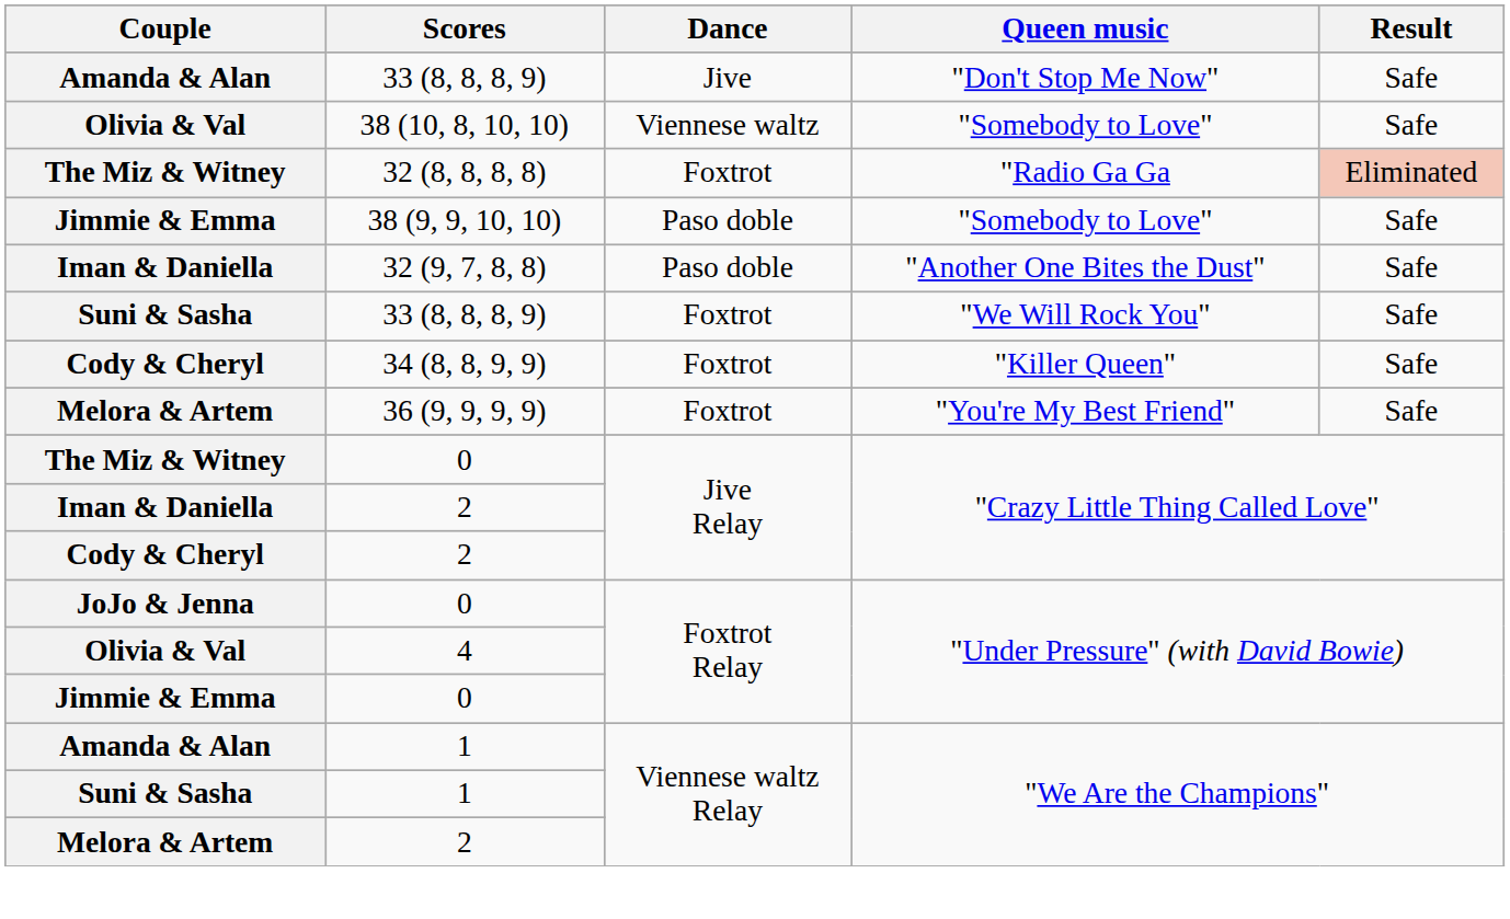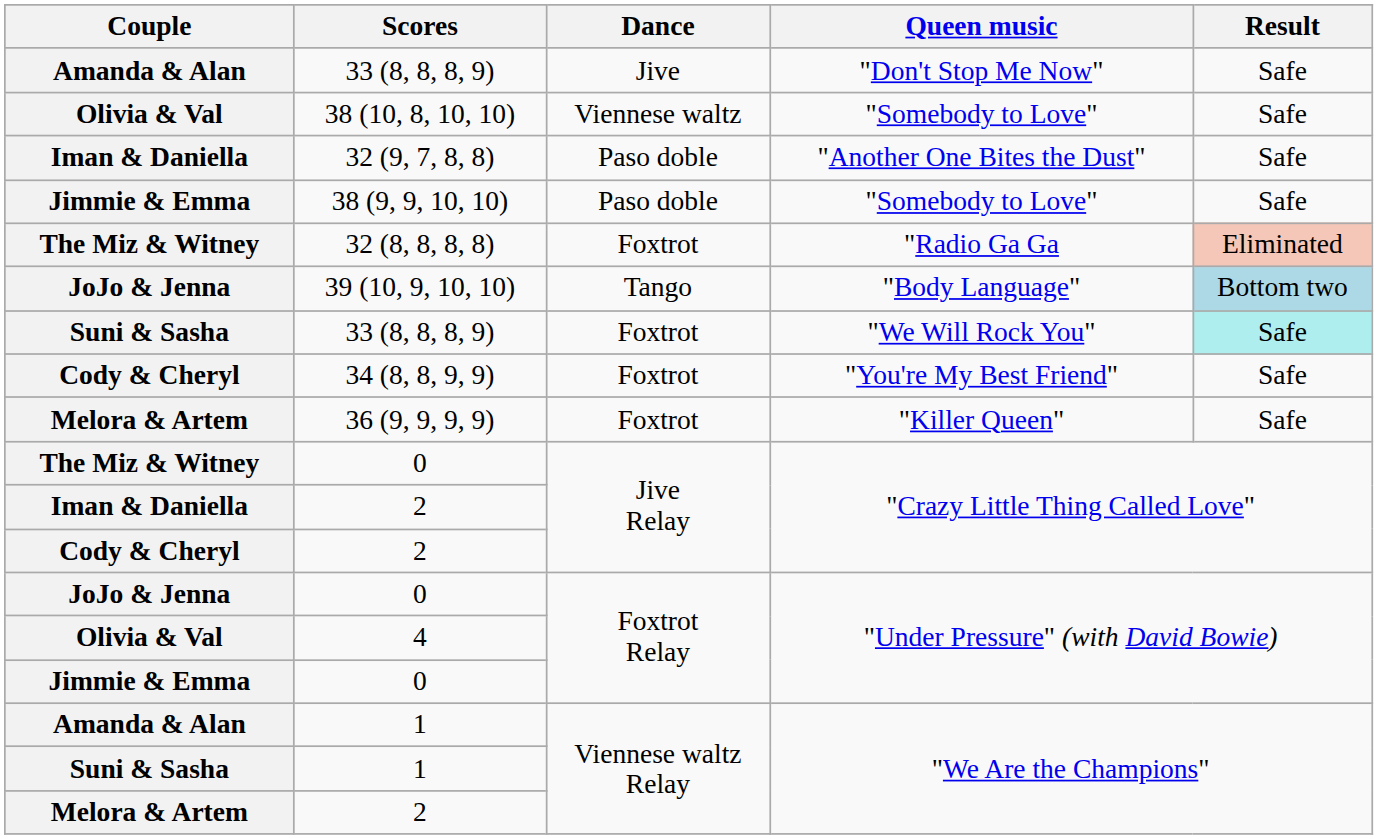 <table class="wikitable sortable" style="text-align:center; width: 90%">
 <tr>
 <th scope="col">Couple</th>
 <th scope="col">Scores</th>
 <th scope="col" class="unsortable">Dance</th>
 <th scope="col" class="unsortable"><a href='#'>Queen music</a></th>
 <th scope="col" class="unsortable">Result</th>
 </tr>
 <tr>
 <th scope="row">Amanda & Alan</th>
 <td>33 (8, 8, 8, 9)</td>
 <td>Jive</td>
 <td>"<a href='#'>Don't Stop Me Now</a>"</td>
 <td>Safe</td>
 </tr>
 <tr>
 <th scope="row">Olivia & Val</th>
 <td>38 (10, 8, 10, 10)</td>
 <td>Viennese waltz</td>
 <td>"<a href='#'>Somebody to Love</a>"</td>
 <td>Safe</td>
 </tr>
 <tr>
-<th scope="row">The Miz & Witney</th>
-<td>32 (8, 8, 8, 8)</td>
-<td>Foxtrot</td>
-<td>"<a href='#'>Radio Ga Ga</a></td>
-<td bgcolor=f4c7b8>Eliminated</td>
+<th scope="row">Iman & Daniella</th>
+<td>32 (9, 7, 8, 8)</td>
+<td>Paso doble</td>
+<td>"<a href='#'>Another One Bites the Dust</a>"</td>
+<td>Safe</td>
 </tr>
 <tr>
 <th scope="row">Jimmie & Emma</th>
 <td>38 (9, 9, 10, 10)</td>
 <td>Paso doble</td>
 <td>"<a href='#'>Somebody to Love</a>"</td>
 <td>Safe</td>
 </tr>
 <tr>
-<th scope="row">Iman & Daniella</th>
-<td>32 (9, 7, 8, 8)</td>
-<td>Paso doble</td>
-<td>"<a href='#'>Another One Bites the Dust</a>"</td>
-<td>Safe</td>
+<th scope="row">The Miz & Witney</th>
+<td>32 (8, 8, 8, 8)</td>
+<td>Foxtrot</td>
+<td>"<a href='#'>Radio Ga Ga</a></td>
+<td bgcolor=f4c7b8>Eliminated</td>
+</tr>
+<tr>
+<th scope="row">JoJo & Jenna</th>
+<td>39 (10, 9, 10, 10)</td>
+<td>Tango</td>
+<td>"<a href='#'>Body Language</a>"</td>
+<td bgcolor=lightblue>Bottom two</td>
 </tr>
 <tr>
 <th scope="row">Suni & Sasha</th>
 <td>33 (8, 8, 8, 9)</td>
 <td>Foxtrot</td>
 <td>"<a href='#'>We Will Rock You</a>"</td>
-<td>Safe</td>
+<td style="background: paleturquoise;">Safe</td>
 </tr>
 <tr>
 <th scope="row">Cody & Cheryl</th>
 <td>34 (8, 8, 9, 9)</td>
 <td>Foxtrot</td>
-<td>"<a href='#'>Killer Queen</a>"</td>
+<td>"<a href='#'>You're My Best Friend</a>"</td>
 <td>Safe</td>
 </tr>
 <tr>
 <th scope="row">Melora & Artem</th>
 <td>36 (9, 9, 9, 9)</td>
 <td>Foxtrot</td>
-<td>"<a href='#'>You're My Best Friend</a>"</td>
+<td>"<a href='#'>Killer Queen</a>"</td>
 <td>Safe</td>
 </tr>
 <tr>
 <th scope="row">The Miz & Witney</th>
 <td>0</td>
 <td rowspan="3">Jive<br>Relay</td>
 <td colspan="2" rowspan="3">"<a href='#'>Crazy Little Thing Called Love</a>"</td>
 </tr>
 <tr>
 <th scope="row">Iman & Daniella</th>
 <td>2</td>
 </tr>
 <tr>
 <th scope="row">Cody & Cheryl</th>
 <td>2</td>
 </tr>
 <tr>
 <th scope="row">JoJo & Jenna</th>
 <td>0</td>
 <td rowspan="3">Foxtrot<br>Relay</td>
 <td colspan="2" rowspan="3">"<a href='#'>Under Pressure</a>" <em>(with <a href='#'>David Bowie</a>)</em></td>
 </tr>
 <tr>
 <th scope="row">Olivia & Val</th>
 <td>4</td>
 </tr>
 <tr>
 <th scope="row">Jimmie & Emma</th>
 <td>0</td>
 </tr>
 <tr>
 <th scope="row">Amanda & Alan</th>
 <td>1</td>
 <td rowspan="3">Viennese waltz<br>Relay</td>
 <td colspan="2" rowspan="3">"<a href='#'>We Are the Champions</a>"</td>
 </tr>
 <tr>
 <th scope="row">Suni & Sasha</th>
 <td>1</td>
 </tr>
 <tr>
 <th scope="row">Melora & Artem</th>
 <td>2</td>
 </tr>
 </table>
